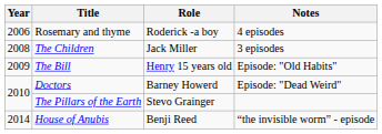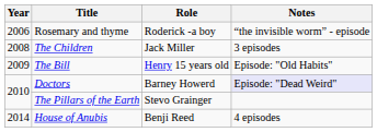 <table class="wikitable sortable">
 <tr>
 <th>Year</th>
 <th>Title</th>
 <th>Role</th>
 <th>Notes</th>
 </tr>
 <tr>
 <td>2006</td>
 <td>Rosemary and thyme</td>
 <td>Roderick -a boy</td>
-<td>4 episodes</td>
+<td>“the invisible worm” - episode</td>
 </tr>
 <tr>
 <td>2008</td>
 <td><em><a href='#'>The Children</a></em></td>
 <td>Jack Miller</td>
 <td>3 episodes</td>
 </tr>
 <tr>
 <td>2009</td>
 <td><em><a href='#'>The Bill</a></em></td>
 <td><a href='#'>Henry</a> 15 years old</td>
 <td>Episode: "Old Habits"</td>
 </tr>
 <tr>
 <td rowspan="2">2010</td>
 <td><em><a href='#'>Doctors</a></em></td>
 <td>Barney Howerd</td>
-<td>Episode: "Dead Weird"</td>
+<td style="background: lavender;">Episode: "Dead Weird"</td>
 </tr>
 <tr>
 <td><em><a href='#'>The Pillars of the Earth</a></em></td>
 <td>Stevo Grainger</td>
 <td></td>
 </tr>
 <tr>
 <td>2014</td>
 <td><em><a href='#'>House of Anubis</a></em></td>
 <td>Benji Reed</td>
-<td>“the invisible worm” - episode</td>
+<td>4 episodes</td>
 </tr>
 </table>
